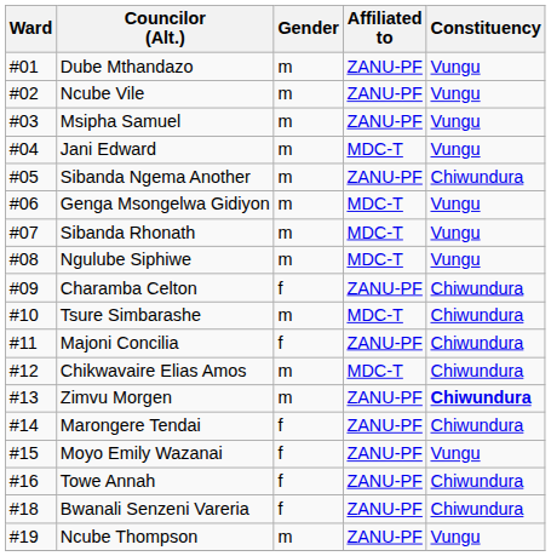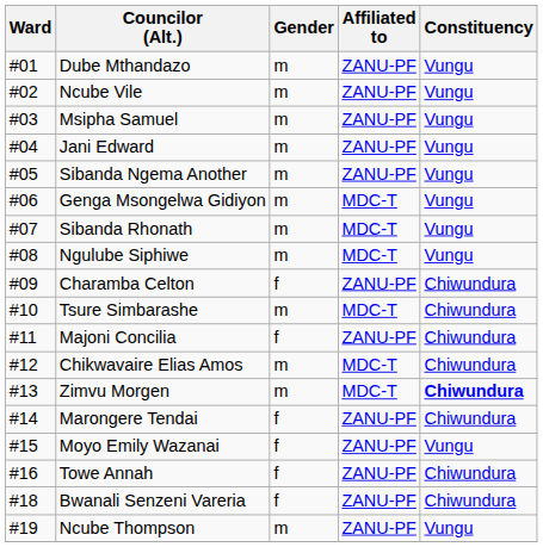 <table class="wikitable sortable" style="font-size: 100%;">
 <tr>
 <th>Ward</th>
 <th>Councilor<br>(Alt.)</th>
 <th>Gender</th>
 <th>Affiliated<br>to</th>
 <th>Constituency</th>
 </tr>
 <tr>
 <td>#01</td>
 <td>Dube Mthandazo</td>
 <td>m</td>
 <td><a href='#'>ZANU-PF</a></td>
 <td><a href='#'>Vungu</a></td>
 </tr>
 <tr>
 <td>#02</td>
 <td>Ncube Vile</td>
 <td>m</td>
 <td><a href='#'>ZANU-PF</a></td>
 <td><a href='#'>Vungu</a></td>
 </tr>
 <tr>
 <td>#03</td>
 <td>Msipha Samuel</td>
 <td>m</td>
 <td><a href='#'>ZANU-PF</a></td>
 <td><a href='#'>Vungu</a></td>
 </tr>
 <tr>
 <td>#04</td>
 <td>Jani Edward</td>
 <td>m</td>
-<td><a href='#'>MDC-T</a></td>
+<td><a href='#'>ZANU-PF</a></td>
 <td><a href='#'>Vungu</a></td>
 </tr>
 <tr>
 <td>#05</td>
 <td>Sibanda Ngema Another</td>
 <td>m</td>
 <td><a href='#'>ZANU-PF</a></td>
-<td><a href='#'>Chiwundura</a></td>
+<td><a href='#'>Vungu</a></td>
 </tr>
 <tr>
 <td>#06</td>
 <td>Genga Msongelwa Gidiyon</td>
 <td>m</td>
 <td><a href='#'>MDC-T</a></td>
 <td><a href='#'>Vungu</a></td>
 </tr>
 <tr>
 <td>#07</td>
 <td>Sibanda Rhonath</td>
 <td>m</td>
 <td><a href='#'>MDC-T</a></td>
 <td><a href='#'>Vungu</a></td>
 </tr>
 <tr>
 <td>#08</td>
 <td>Ngulube Siphiwe</td>
 <td>m</td>
 <td><a href='#'>MDC-T</a></td>
 <td><a href='#'>Vungu</a></td>
 </tr>
 <tr>
 <td>#09</td>
 <td>Charamba Celton</td>
 <td>f</td>
 <td><a href='#'>ZANU-PF</a></td>
 <td><a href='#'>Chiwundura</a></td>
 </tr>
 <tr>
 <td>#10</td>
 <td>Tsure Simbarashe</td>
 <td>m</td>
 <td><a href='#'>MDC-T</a></td>
 <td><a href='#'>Chiwundura</a></td>
 </tr>
 <tr>
 <td>#11</td>
 <td>Majoni Concilia</td>
 <td>f</td>
 <td><a href='#'>ZANU-PF</a></td>
 <td><a href='#'>Chiwundura</a></td>
 </tr>
 <tr>
 <td>#12</td>
 <td>Chikwavaire Elias Amos</td>
 <td>m</td>
 <td><a href='#'>MDC-T</a></td>
 <td><a href='#'>Chiwundura</a></td>
 </tr>
 <tr>
 <td>#13</td>
 <td>Zimvu Morgen</td>
 <td>m</td>
-<td><a href='#'>ZANU-PF</a></td>
+<td><a href='#'>MDC-T</a></td>
 <td><strong><a href='#'>Chiwundura</a></strong></td>
 </tr>
 <tr>
 <td>#14</td>
 <td>Marongere Tendai</td>
 <td>f</td>
 <td><a href='#'>ZANU-PF</a></td>
 <td><a href='#'>Chiwundura</a></td>
 </tr>
 <tr>
 <td>#15</td>
 <td>Moyo Emily Wazanai</td>
 <td>f</td>
 <td><a href='#'>ZANU-PF</a></td>
 <td><a href='#'>Vungu</a></td>
 </tr>
 <tr>
 <td>#16</td>
 <td>Towe Annah</td>
 <td>f</td>
 <td><a href='#'>ZANU-PF</a></td>
 <td><a href='#'>Chiwundura</a></td>
 </tr>
 <tr>
 <td>#18</td>
 <td>Bwanali Senzeni Vareria</td>
 <td>f</td>
 <td><a href='#'>ZANU-PF</a></td>
 <td><a href='#'>Chiwundura</a></td>
 </tr>
 <tr>
 <td>#19</td>
 <td>Ncube Thompson</td>
 <td>m</td>
 <td><a href='#'>ZANU-PF</a></td>
 <td><a href='#'>Vungu</a></td>
 </tr>
 <tr>
 </tr>
 </table>
